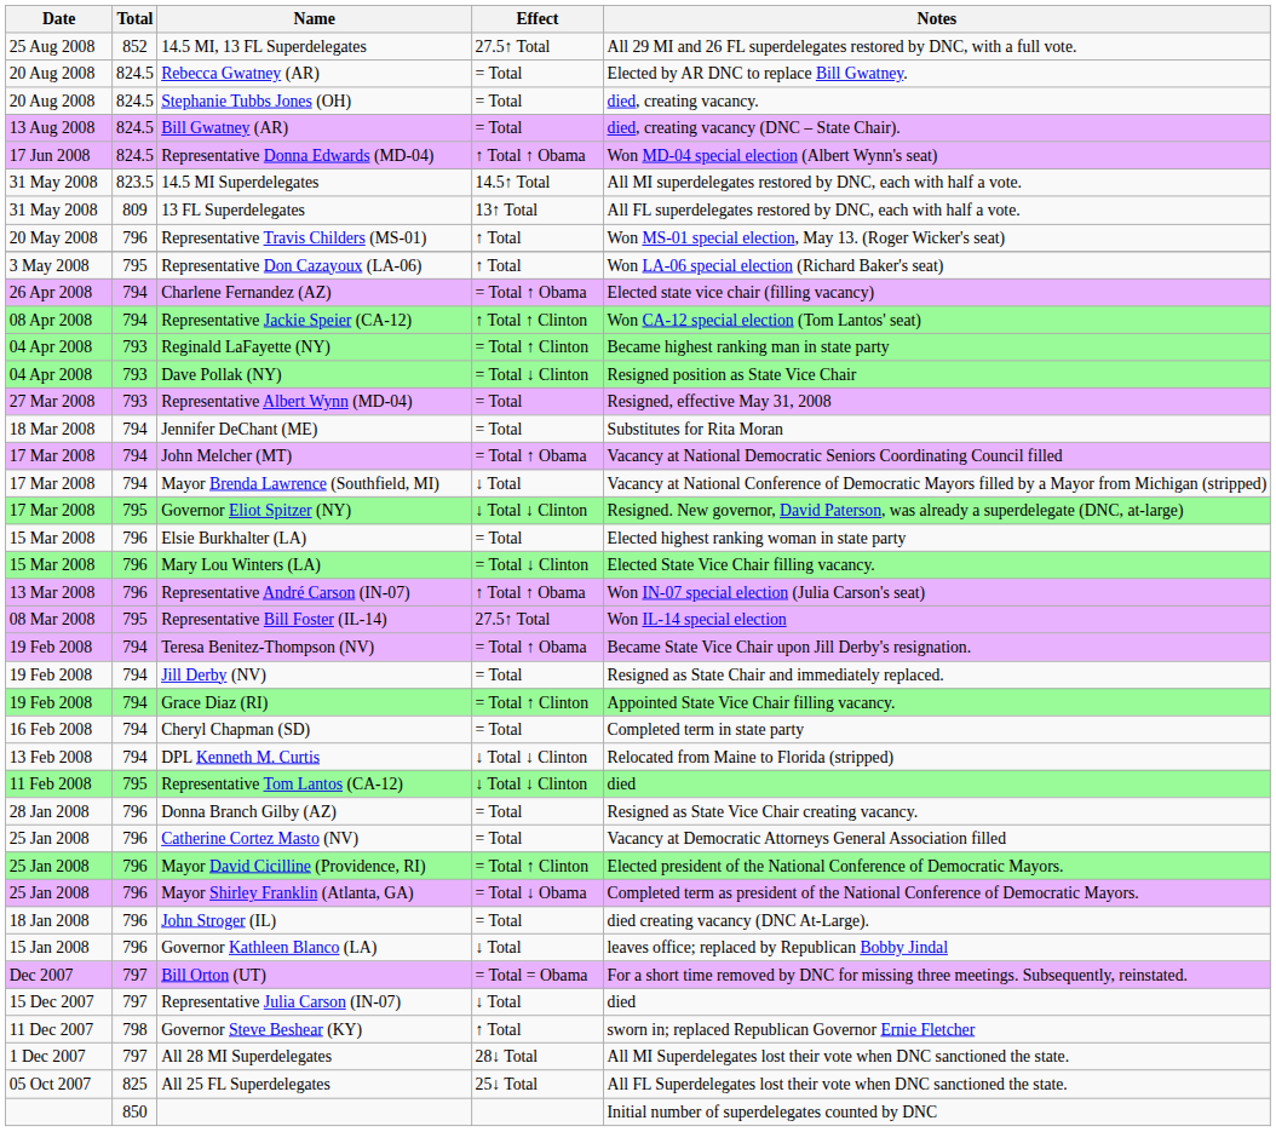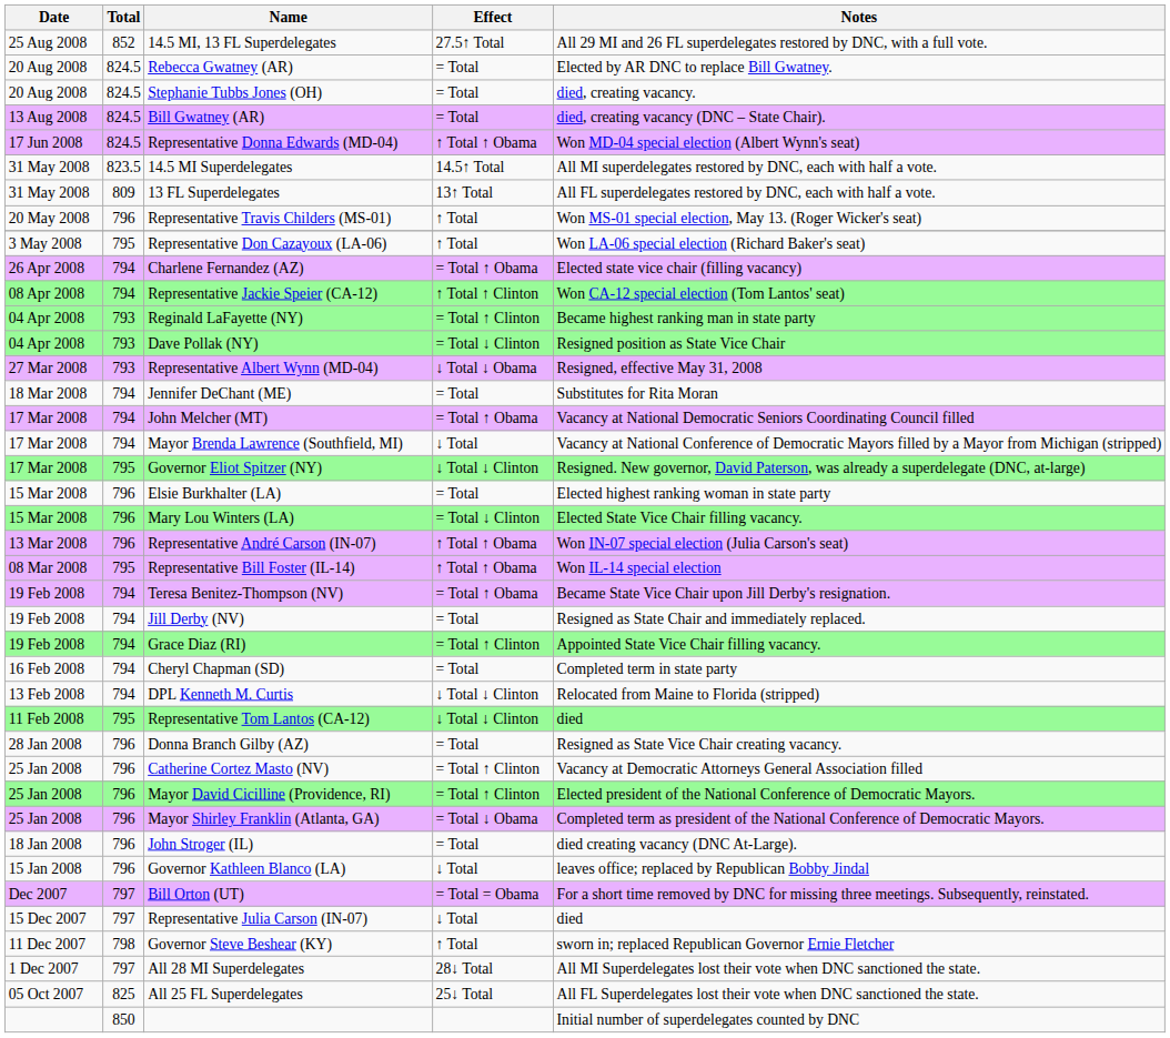 <table class="wikitable" style="font-size:95%">
 <tr>
 <th style="width:6em">Date</th>
 <th>Total</th>
 <th style="width:18.5em">Name</th>
 <th style="width:7.5em">Effect</th>
 <th>Notes</th>
 </tr>
 <tr>
 <td>25 Aug 2008</td>
 <td align="center">852</td>
 <td>14.5 MI, 13 FL Superdelegates</td>
 <td>27.5↑ Total</td>
 <td>All 29 MI and 26 FL superdelegates restored by DNC, with a full vote.</td>
 </tr>
 <tr>
 <td>20 Aug 2008</td>
 <td align="center">824.5</td>
 <td><a href='#'>Rebecca Gwatney</a> (AR)</td>
 <td>= Total</td>
 <td>Elected by AR DNC to replace <a href='#'>Bill Gwatney</a>.</td>
 </tr>
 <tr>
 <td>20 Aug 2008</td>
 <td align="center">824.5</td>
 <td><a href='#'>Stephanie Tubbs Jones</a> (OH)</td>
 <td>= Total</td>
 <td><a href='#'>died</a>, creating vacancy.</td>
 </tr>
 <tr bgcolor=#E9B2FF>
 <td>13 Aug 2008</td>
 <td align="center">824.5</td>
 <td><a href='#'>Bill Gwatney</a> (AR)</td>
 <td>= Total</td>
 <td><a href='#'>died</a>, creating vacancy (DNC – State Chair).</td>
 </tr>
 <tr bgcolor=#E9B2FF>
 <td>17 Jun 2008</td>
 <td align="center">824.5</td>
 <td>Representative <a href='#'>Donna Edwards</a> (MD-04)</td>
 <td>↑ Total ↑ Obama</td>
 <td>Won <a href='#'>MD-04 special election</a> (Albert Wynn's seat)</td>
 </tr>
 <tr>
 <td>31 May 2008</td>
 <td align="center">823.5</td>
 <td>14.5 MI Superdelegates</td>
 <td>14.5↑ Total</td>
 <td>All MI superdelegates restored by DNC, each with half a vote.</td>
 </tr>
 <tr>
 <td>31 May 2008</td>
 <td align="center">809</td>
 <td>13 FL Superdelegates</td>
 <td>13↑ Total</td>
 <td>All FL superdelegates restored by DNC, each with half a vote.</td>
 </tr>
 <tr>
 <td>20 May 2008</td>
 <td align="center">796</td>
 <td>Representative <a href='#'>Travis Childers</a> (MS-01)</td>
 <td>↑ Total</td>
 <td>Won <a href='#'>MS-01 special election</a>, May 13. (Roger Wicker's seat)</td>
 </tr>
 <tr bgcolor=#E9B2FF>
 </tr>
 <tr>
 <td>3 May 2008</td>
 <td align="center">795</td>
 <td>Representative <a href='#'>Don Cazayoux</a> (LA-06)</td>
 <td>↑ Total</td>
 <td>Won <a href='#'>LA-06 special election</a> (Richard Baker's seat)</td>
 </tr>
 <tr bgcolor=#E9B2FF>
 <td>26 Apr 2008</td>
 <td align="center">794</td>
 <td>Charlene Fernandez (AZ)</td>
 <td>= Total ↑ Obama</td>
 <td>Elected state vice chair (filling vacancy)</td>
 </tr>
 <tr bgcolor=#98FB98>
 <td>08 Apr 2008</td>
 <td align="center">794</td>
 <td>Representative <a href='#'>Jackie Speier</a> (CA-12)</td>
 <td>↑ Total ↑ Clinton</td>
 <td>Won <a href='#'>CA-12 special election</a> (Tom Lantos' seat)</td>
 </tr>
 <tr bgcolor=#98FB98>
 <td>04 Apr 2008</td>
 <td align="center">793</td>
 <td>Reginald LaFayette (NY)</td>
 <td>= Total ↑ Clinton</td>
 <td>Became highest ranking man in state party</td>
 </tr>
 <tr bgcolor=#98FB98>
 <td>04 Apr 2008</td>
 <td align="center">793</td>
 <td>Dave Pollak (NY)</td>
 <td>= Total ↓ Clinton</td>
 <td>Resigned position as State Vice Chair</td>
 </tr>
 <tr bgcolor=#E9B2FF>
 <td>27 Mar 2008</td>
 <td align="center">793</td>
 <td>Representative <a href='#'>Albert Wynn</a> (MD-04)</td>
-<td>= Total</td>
+<td>↓ Total ↓ Obama</td>
 <td>Resigned, effective May 31, 2008</td>
 </tr>
 <tr>
 <td>18 Mar 2008</td>
 <td align="center">794</td>
 <td>Jennifer DeChant (ME)</td>
 <td>= Total</td>
 <td>Substitutes for Rita Moran</td>
 </tr>
 <tr bgcolor=#E9B2FF>
 <td>17 Mar 2008</td>
 <td align="center">794</td>
 <td>John Melcher (MT)</td>
 <td>= Total ↑ Obama</td>
 <td>Vacancy at National Democratic Seniors Coordinating Council filled</td>
 </tr>
 <tr>
 <td>17 Mar 2008</td>
 <td align="center">794</td>
 <td>Mayor <a href='#'>Brenda Lawrence</a> (Southfield, MI)</td>
 <td>↓ Total</td>
 <td>Vacancy at National Conference of Democratic Mayors filled by a Mayor from Michigan (stripped)</td>
 </tr>
 <tr bgcolor=#98FB98>
 <td>17 Mar 2008</td>
 <td align="center">795</td>
 <td>Governor <a href='#'>Eliot Spitzer</a> (NY)</td>
 <td>↓ Total ↓ Clinton</td>
 <td>Resigned. New governor, <a href='#'>David Paterson</a>, was already a superdelegate (DNC, at-large)</td>
 </tr>
 <tr>
 <td>15 Mar 2008</td>
 <td align="center">796</td>
 <td>Elsie Burkhalter (LA)</td>
 <td>= Total</td>
 <td>Elected highest ranking woman in state party</td>
 </tr>
 <tr bgcolor=#98FB98>
 <td>15 Mar 2008</td>
 <td align="center">796</td>
 <td>Mary Lou Winters (LA)</td>
 <td>= Total ↓ Clinton</td>
 <td>Elected State Vice Chair filling vacancy.</td>
 </tr>
 <tr bgcolor=#E9B2FF>
 <td>13 Mar 2008</td>
 <td align="center">796</td>
 <td>Representative <a href='#'>André Carson</a> (IN-07)</td>
 <td>↑ Total ↑ Obama</td>
 <td>Won <a href='#'>IN-07 special election</a> (Julia Carson's seat)</td>
 </tr>
 <tr bgcolor=#E9B2FF>
 <td>08 Mar 2008</td>
 <td align="center">795</td>
 <td>Representative <a href='#'>Bill Foster</a> (IL-14)</td>
-<td>27.5↑ Total</td>
+<td>↑ Total ↑ Obama</td>
 <td>Won <a href='#'>IL-14 special election</a></td>
 </tr>
 <tr bgcolor=#E9B2FF>
 <td>19 Feb 2008</td>
 <td align="center">794</td>
 <td>Teresa Benitez-Thompson (NV)</td>
 <td>= Total ↑ Obama</td>
 <td>Became State Vice Chair upon Jill Derby's resignation.</td>
 </tr>
 <tr>
 <td>19 Feb 2008</td>
 <td align="center">794</td>
 <td><a href='#'>Jill Derby</a> (NV)</td>
 <td>= Total</td>
 <td>Resigned as State Chair and immediately replaced.</td>
 </tr>
 <tr bgcolor=#98FB98>
 <td>19 Feb 2008</td>
 <td align="center">794</td>
 <td>Grace Diaz (RI)</td>
 <td>= Total ↑ Clinton</td>
 <td>Appointed State Vice Chair filling vacancy.</td>
 </tr>
 <tr>
 <td>16 Feb 2008</td>
 <td align="center">794</td>
 <td>Cheryl Chapman (SD)</td>
 <td>= Total</td>
 <td>Completed term in state party</td>
 </tr>
 <tr>
 <td>13 Feb 2008</td>
 <td align="center">794</td>
 <td>DPL <a href='#'>Kenneth M. Curtis</a></td>
 <td>↓ Total ↓ Clinton</td>
 <td>Relocated from Maine to Florida (stripped)</td>
 </tr>
 <tr bgcolor=#98FB98>
 <td>11 Feb 2008</td>
 <td align="center">795</td>
 <td>Representative <a href='#'>Tom Lantos</a> (CA-12)</td>
 <td>↓ Total ↓ Clinton</td>
 <td>died</td>
 </tr>
 <tr>
 <td>28 Jan 2008</td>
 <td align="center">796</td>
 <td>Donna Branch Gilby (AZ)</td>
 <td>= Total</td>
 <td>Resigned as State Vice Chair creating vacancy.</td>
 </tr>
 <tr>
 <td>25 Jan 2008</td>
 <td align="center">796</td>
 <td><a href='#'>Catherine Cortez Masto</a> (NV)</td>
-<td>= Total</td>
+<td>= Total ↑ Clinton</td>
 <td>Vacancy at Democratic Attorneys General Association filled</td>
 </tr>
 <tr bgcolor=#98FB98>
 <td>25 Jan 2008</td>
 <td align="center">796</td>
 <td>Mayor <a href='#'>David Cicilline</a> (Providence, RI)</td>
 <td>= Total ↑ Clinton</td>
 <td>Elected president of the National Conference of Democratic Mayors.</td>
 </tr>
 <tr bgcolor=#E9B2FF>
 <td>25 Jan 2008</td>
 <td align="center">796</td>
 <td>Mayor <a href='#'>Shirley Franklin</a> (Atlanta, GA)</td>
 <td>= Total ↓ Obama</td>
 <td>Completed term as president of the National Conference of Democratic Mayors.</td>
 </tr>
 <tr>
 <td>18 Jan 2008</td>
 <td align="center">796</td>
 <td><a href='#'>John Stroger</a> (IL)</td>
 <td>= Total</td>
 <td>died creating vacancy (DNC At-Large).</td>
 </tr>
 <tr>
 <td>15 Jan 2008</td>
 <td align="center">796</td>
 <td>Governor <a href='#'>Kathleen Blanco</a> (LA)</td>
 <td>↓ Total</td>
 <td>leaves office; replaced by Republican <a href='#'>Bobby Jindal</a></td>
 </tr>
 <tr bgcolor=#E9B2FF>
 <td align-"center">Dec 2007</td>
 <td align="center">797</td>
 <td><a href='#'>Bill Orton</a> (UT)</td>
 <td>= Total = Obama</td>
 <td>For a short time removed by DNC for missing three meetings. Subsequently, reinstated.</td>
 </tr>
 <tr>
 <td>15 Dec 2007</td>
 <td align="center">797</td>
 <td>Representative <a href='#'>Julia Carson</a> (IN-07)</td>
 <td>↓ Total</td>
 <td>died</td>
 </tr>
 <tr>
 <td>11 Dec 2007</td>
 <td align="center">798</td>
 <td>Governor <a href='#'>Steve Beshear</a> (KY)</td>
 <td>↑ Total</td>
 <td>sworn in; replaced Republican Governor <a href='#'>Ernie Fletcher</a></td>
 </tr>
 <tr>
 <td>1 Dec 2007</td>
 <td align="center">797</td>
 <td>All 28 MI Superdelegates</td>
 <td>28↓ Total</td>
 <td>All MI Superdelegates lost their vote when DNC sanctioned the state.</td>
 </tr>
 <tr>
 <td>05 Oct 2007</td>
 <td align="center">825</td>
 <td>All 25 FL Superdelegates</td>
 <td>25↓ Total</td>
 <td>All FL Superdelegates lost their vote when DNC sanctioned the state.</td>
 </tr>
 <tr>
 <td></td>
 <td align="center">850</td>
 <td></td>
 <td></td>
 <td>Initial number of superdelegates counted by DNC</td>
 </tr>
 </table>
